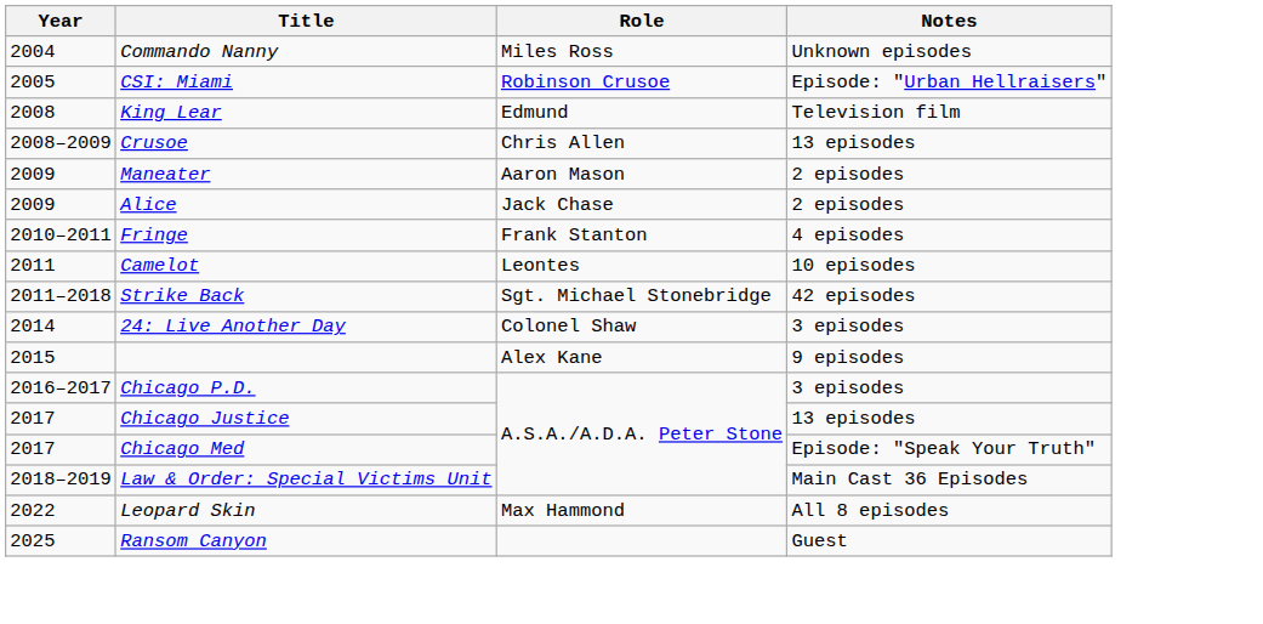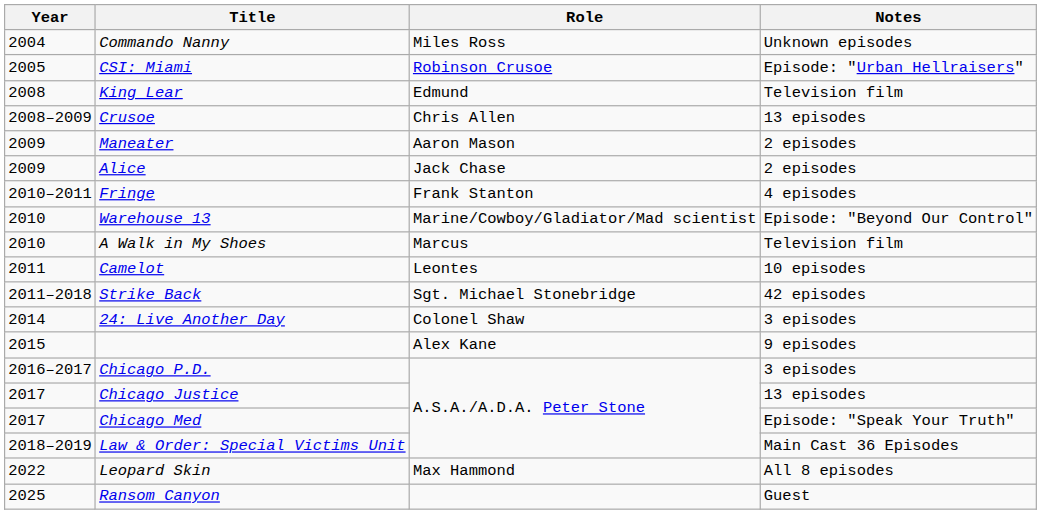 <table class="wikitable sortable">
 <tr>
 <th>Year</th>
 <th>Title</th>
 <th>Role</th>
 <th class="unsortable">Notes</th>
 </tr>
 <tr>
 <td>2004</td>
 <td><em>Commando Nanny</em></td>
 <td>Miles Ross</td>
 <td>Unknown episodes</td>
 </tr>
 <tr>
 <td>2005</td>
 <td><em><a href='#'>CSI: Miami</a></em></td>
 <td><a href='#'>Robinson Crusoe</a></td>
 <td>Episode: "<a href='#'>Urban Hellraisers</a>"</td>
 </tr>
 <tr>
 <td>2008</td>
 <td><em><a href='#'>King Lear</a></em></td>
 <td>Edmund</td>
 <td>Television film</td>
 </tr>
 <tr>
 <td>2008–2009</td>
 <td><em><a href='#'>Crusoe</a></em></td>
 <td>Chris Allen</td>
 <td>13 episodes</td>
 </tr>
 <tr>
 <td>2009</td>
 <td><em><a href='#'>Maneater</a></em></td>
 <td>Aaron Mason</td>
 <td>2 episodes</td>
 </tr>
 <tr>
 <td>2009</td>
 <td><em><a href='#'>Alice</a></em></td>
 <td>Jack Chase</td>
 <td>2 episodes</td>
 </tr>
 <tr>
 <td>2010–2011</td>
 <td><em><a href='#'>Fringe</a></em></td>
 <td>Frank Stanton</td>
 <td>4 episodes</td>
+</tr>
+<tr>
+<td>2010</td>
+<td><em><a href='#'>Warehouse 13</a></em></td>
+<td>Marine/Cowboy/Gladiator/Mad scientist</td>
+<td>Episode: "Beyond Our Control"</td>
+</tr>
+<tr>
+<td>2010</td>
+<td><em>A Walk in My Shoes</em></td>
+<td>Marcus</td>
+<td>Television film</td>
 </tr>
 <tr>
 <td>2011</td>
 <td><em><a href='#'>Camelot</a></em></td>
 <td>Leontes</td>
 <td>10 episodes</td>
 </tr>
 <tr>
 <td>2011–2018</td>
 <td><em><a href='#'>Strike Back</a></em></td>
 <td>Sgt. Michael Stonebridge</td>
 <td>42 episodes</td>
 </tr>
 <tr>
 <td>2014</td>
 <td><em><a href='#'>24: Live Another Day</a></em></td>
 <td>Colonel Shaw</td>
 <td>3 episodes</td>
 </tr>
 <tr>
 <td>2015</td>
 <td><em></em></td>
 <td>Alex Kane</td>
 <td>9 episodes</td>
 </tr>
 <tr>
 <td>2016–2017</td>
 <td><em><a href='#'>Chicago P.D.</a></em></td>
 <td rowspan=4>A.S.A./A.D.A. <a href='#'>Peter Stone</a></td>
 <td>3 episodes</td>
 </tr>
 <tr>
 <td>2017</td>
 <td><em><a href='#'>Chicago Justice</a></em></td>
 <td>13 episodes</td>
 </tr>
 <tr>
 <td>2017</td>
 <td><em><a href='#'>Chicago Med</a></em></td>
 <td>Episode: "Speak Your Truth"</td>
 </tr>
 <tr>
 <td>2018–2019</td>
 <td><em><a href='#'>Law & Order: Special Victims Unit</a></em></td>
 <td>Main Cast 36 Episodes</td>
 </tr>
 <tr>
 <td>2022</td>
 <td><em>Leopard Skin</em></td>
 <td>Max Hammond</td>
 <td>All 8 episodes</td>
 </tr>
 <tr>
 <td>2025</td>
 <td><em><a href='#'>Ransom Canyon</a></em></td>
 <td></td>
 <td>Guest</td>
 </tr>
 </table>
